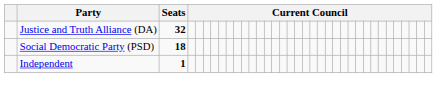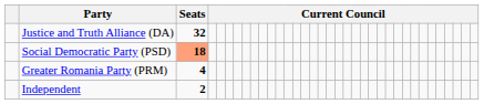 <table class="wikitable">
 <tr>
 <th>   </th>
 <th>Party</th>
 <th>Seats</th>
 <th colspan="32">Current Council</th>
 </tr>
 <tr>
 <td>  </td>
 <td><a href='#'>Justice and Truth Alliance</a> (DA)</td>
 <td style="text-align: right"><strong>32</strong></td>
 <td>  </td>
 <td>  </td>
 <td>  </td>
 <td>  </td>
 <td>  </td>
 <td>  </td>
 <td>  </td>
 <td>  </td>
 <td>  </td>
 <td>  </td>
 <td>  </td>
 <td>  </td>
 <td>  </td>
 <td>  </td>
 <td>  </td>
 <td>  </td>
 <td>  </td>
 <td>  </td>
 <td>  </td>
 <td>  </td>
 <td>  </td>
 <td>  </td>
 <td>  </td>
 <td>  </td>
 <td>  </td>
 <td>  </td>
 <td>  </td>
 <td>  </td>
 <td>  </td>
 <td>  </td>
 <td>  </td>
 <td>  </td>
 </tr>
 <tr>
 <td>  </td>
 <td><a href='#'>Social Democratic Party</a> (PSD)</td>
-<td style="text-align: right"><strong>18</strong></td>
+<td style="background: lightsalmon; text-align: right"><strong>18</strong></td>
 <td>  </td>
 <td>  </td>
 <td>  </td>
 <td>  </td>
 <td>  </td>
 <td>  </td>
 <td>  </td>
 <td>  </td>
 <td>  </td>
 <td>  </td>
 <td>  </td>
 <td>  </td>
 <td>  </td>
 <td>  </td>
 <td>  </td>
 <td>  </td>
 <td>  </td>
 <td>  </td>
 <td> </td>
 <td> </td>
 <td> </td>
 <td> </td>
 <td> </td>
 <td> </td>
 <td> </td>
 <td> </td>
 <td> </td>
 <td> </td>
 <td> </td>
 <td> </td>
 <td> </td>
 <td> </td>
 </tr>
 <tr>
 <td>  </td>
+<td><a href='#'>Greater Romania Party</a> (PRM)</td>
+<td style="text-align: right"><strong>4</strong></td>
+<td>  </td>
+<td>  </td>
+<td>  </td>
+<td>  </td>
+<td> </td>
+<td> </td>
+<td> </td>
+<td> </td>
+<td> </td>
+<td> </td>
+<td> </td>
+<td> </td>
+<td> </td>
+<td> </td>
+<td> </td>
+<td> </td>
+<td> </td>
+<td> </td>
+<td> </td>
+<td> </td>
+<td> </td>
+<td> </td>
+<td> </td>
+<td> </td>
+<td> </td>
+<td> </td>
+<td> </td>
+<td> </td>
+<td> </td>
+<td> </td>
+<td> </td>
+<td> </td>
+</tr>
+<tr>
+<td>  </td>
 <td><a href='#'>Independent</a></td>
-<td style="text-align: right"><strong>1</strong></td>
+<td style="text-align: right"><strong>2</strong></td>
 <td>  </td>
 <td> </td>
 <td> </td>
 <td> </td>
 <td> </td>
 <td> </td>
 <td> </td>
 <td> </td>
 <td> </td>
 <td> </td>
 <td> </td>
 <td> </td>
 <td> </td>
 <td> </td>
 <td> </td>
 <td> </td>
 <td> </td>
 <td> </td>
 <td> </td>
 <td> </td>
 <td> </td>
 <td> </td>
 <td> </td>
 <td> </td>
 <td> </td>
 <td> </td>
 <td> </td>
 <td> </td>
 <td> </td>
 <td> </td>
 <td> </td>
 <td> </td>
 </tr>
 </table>
